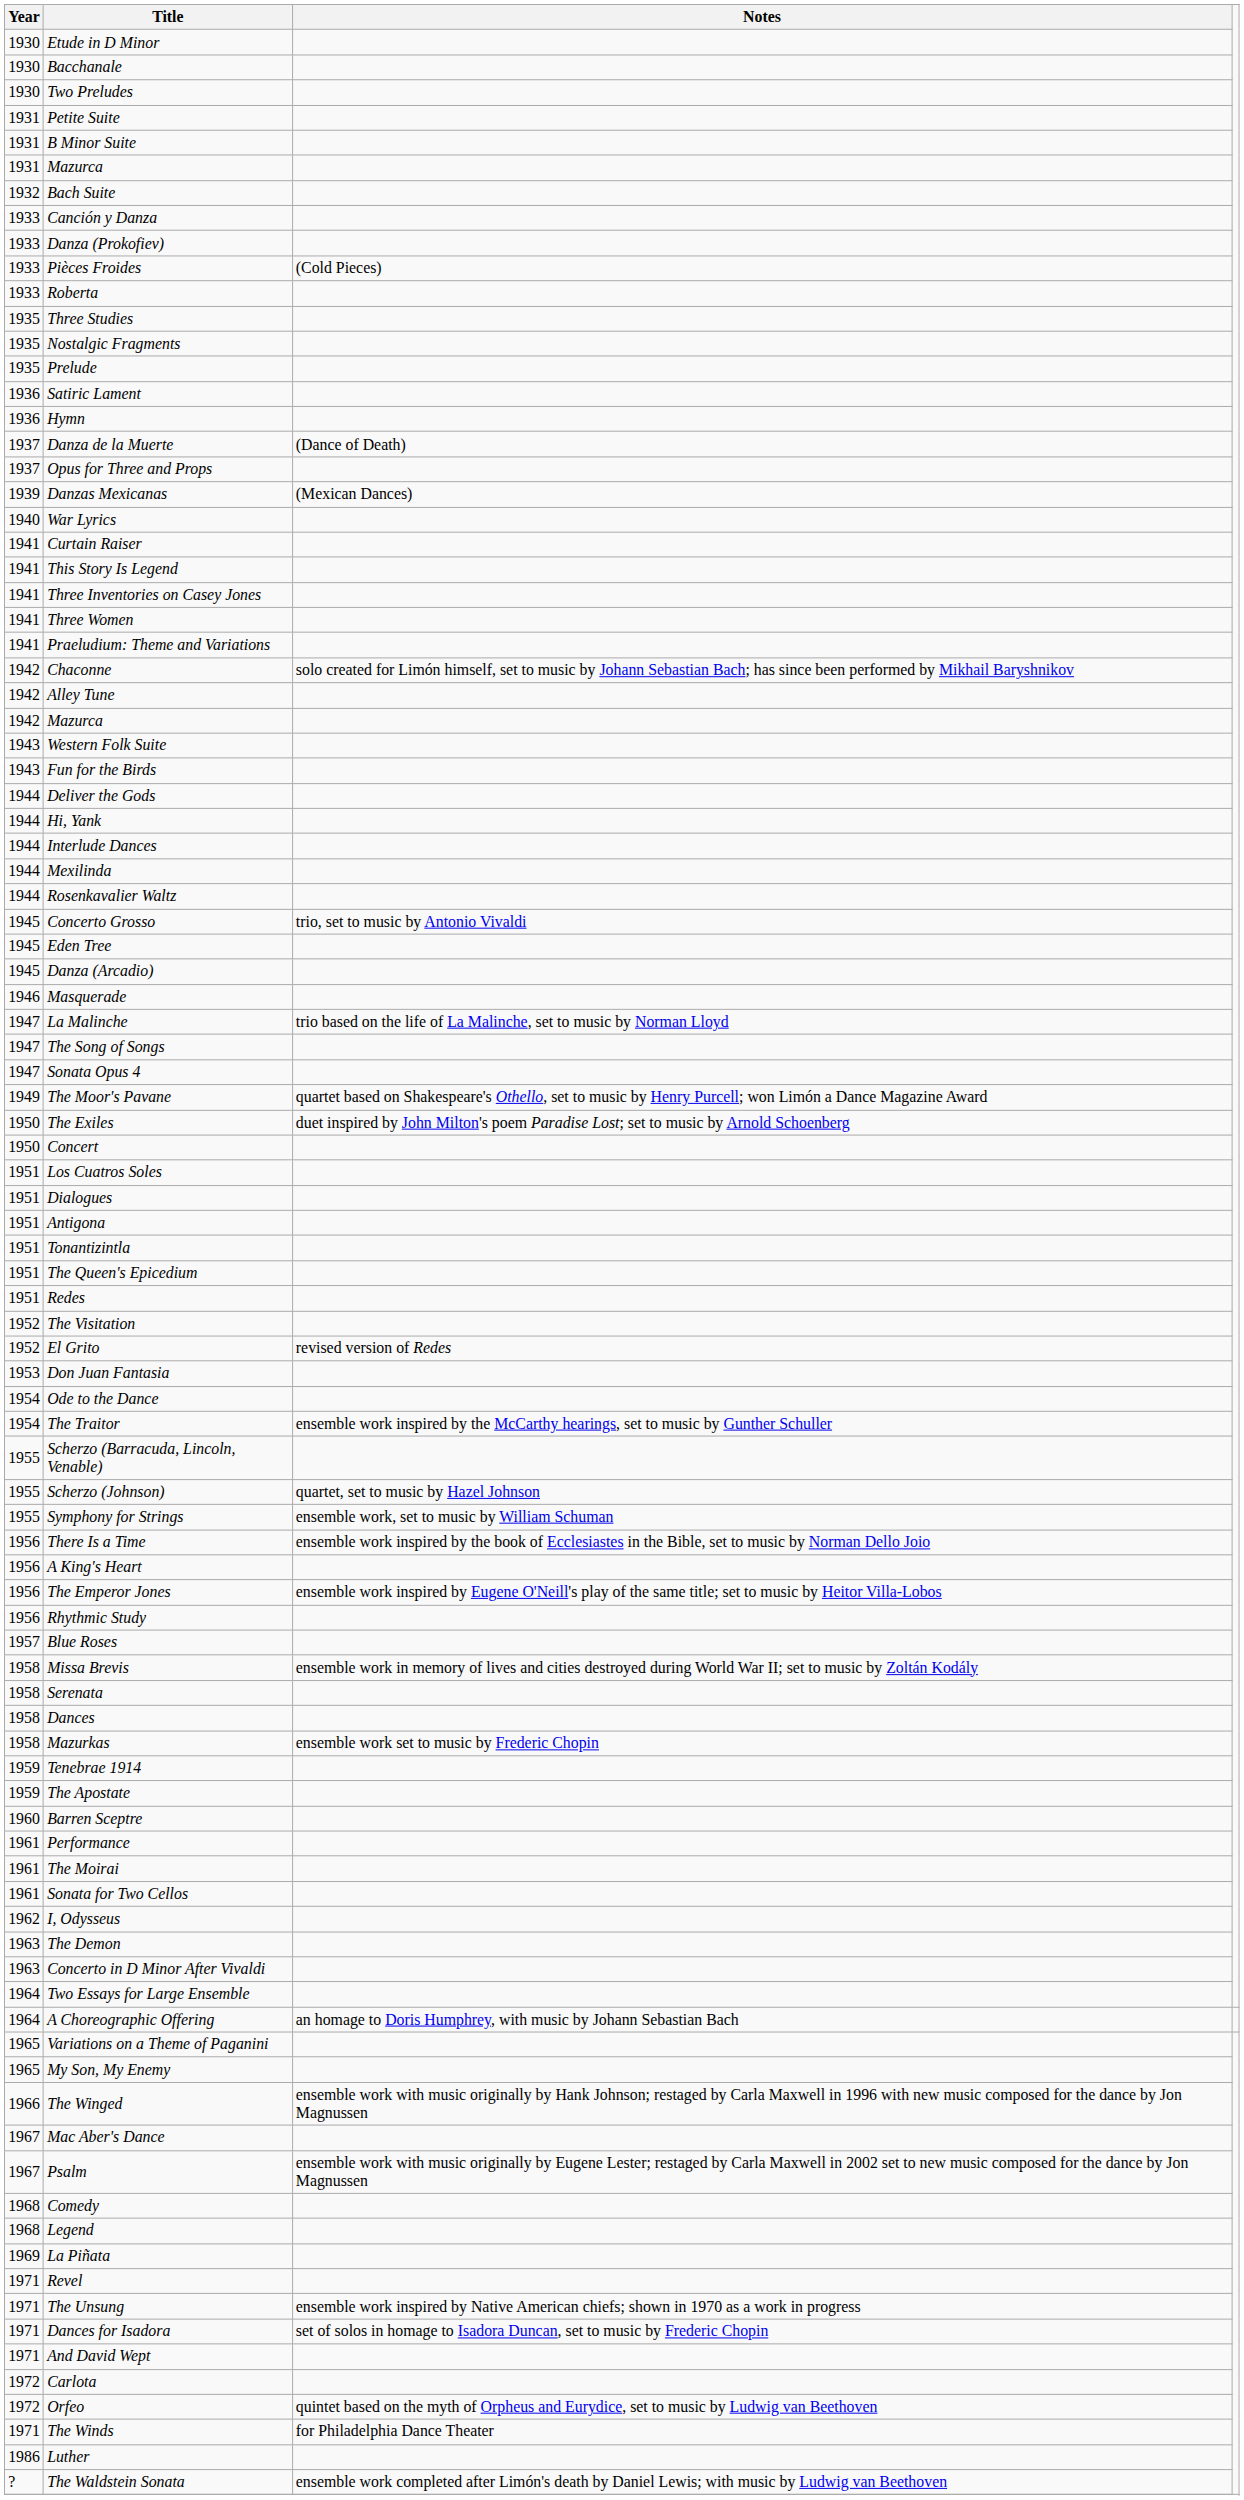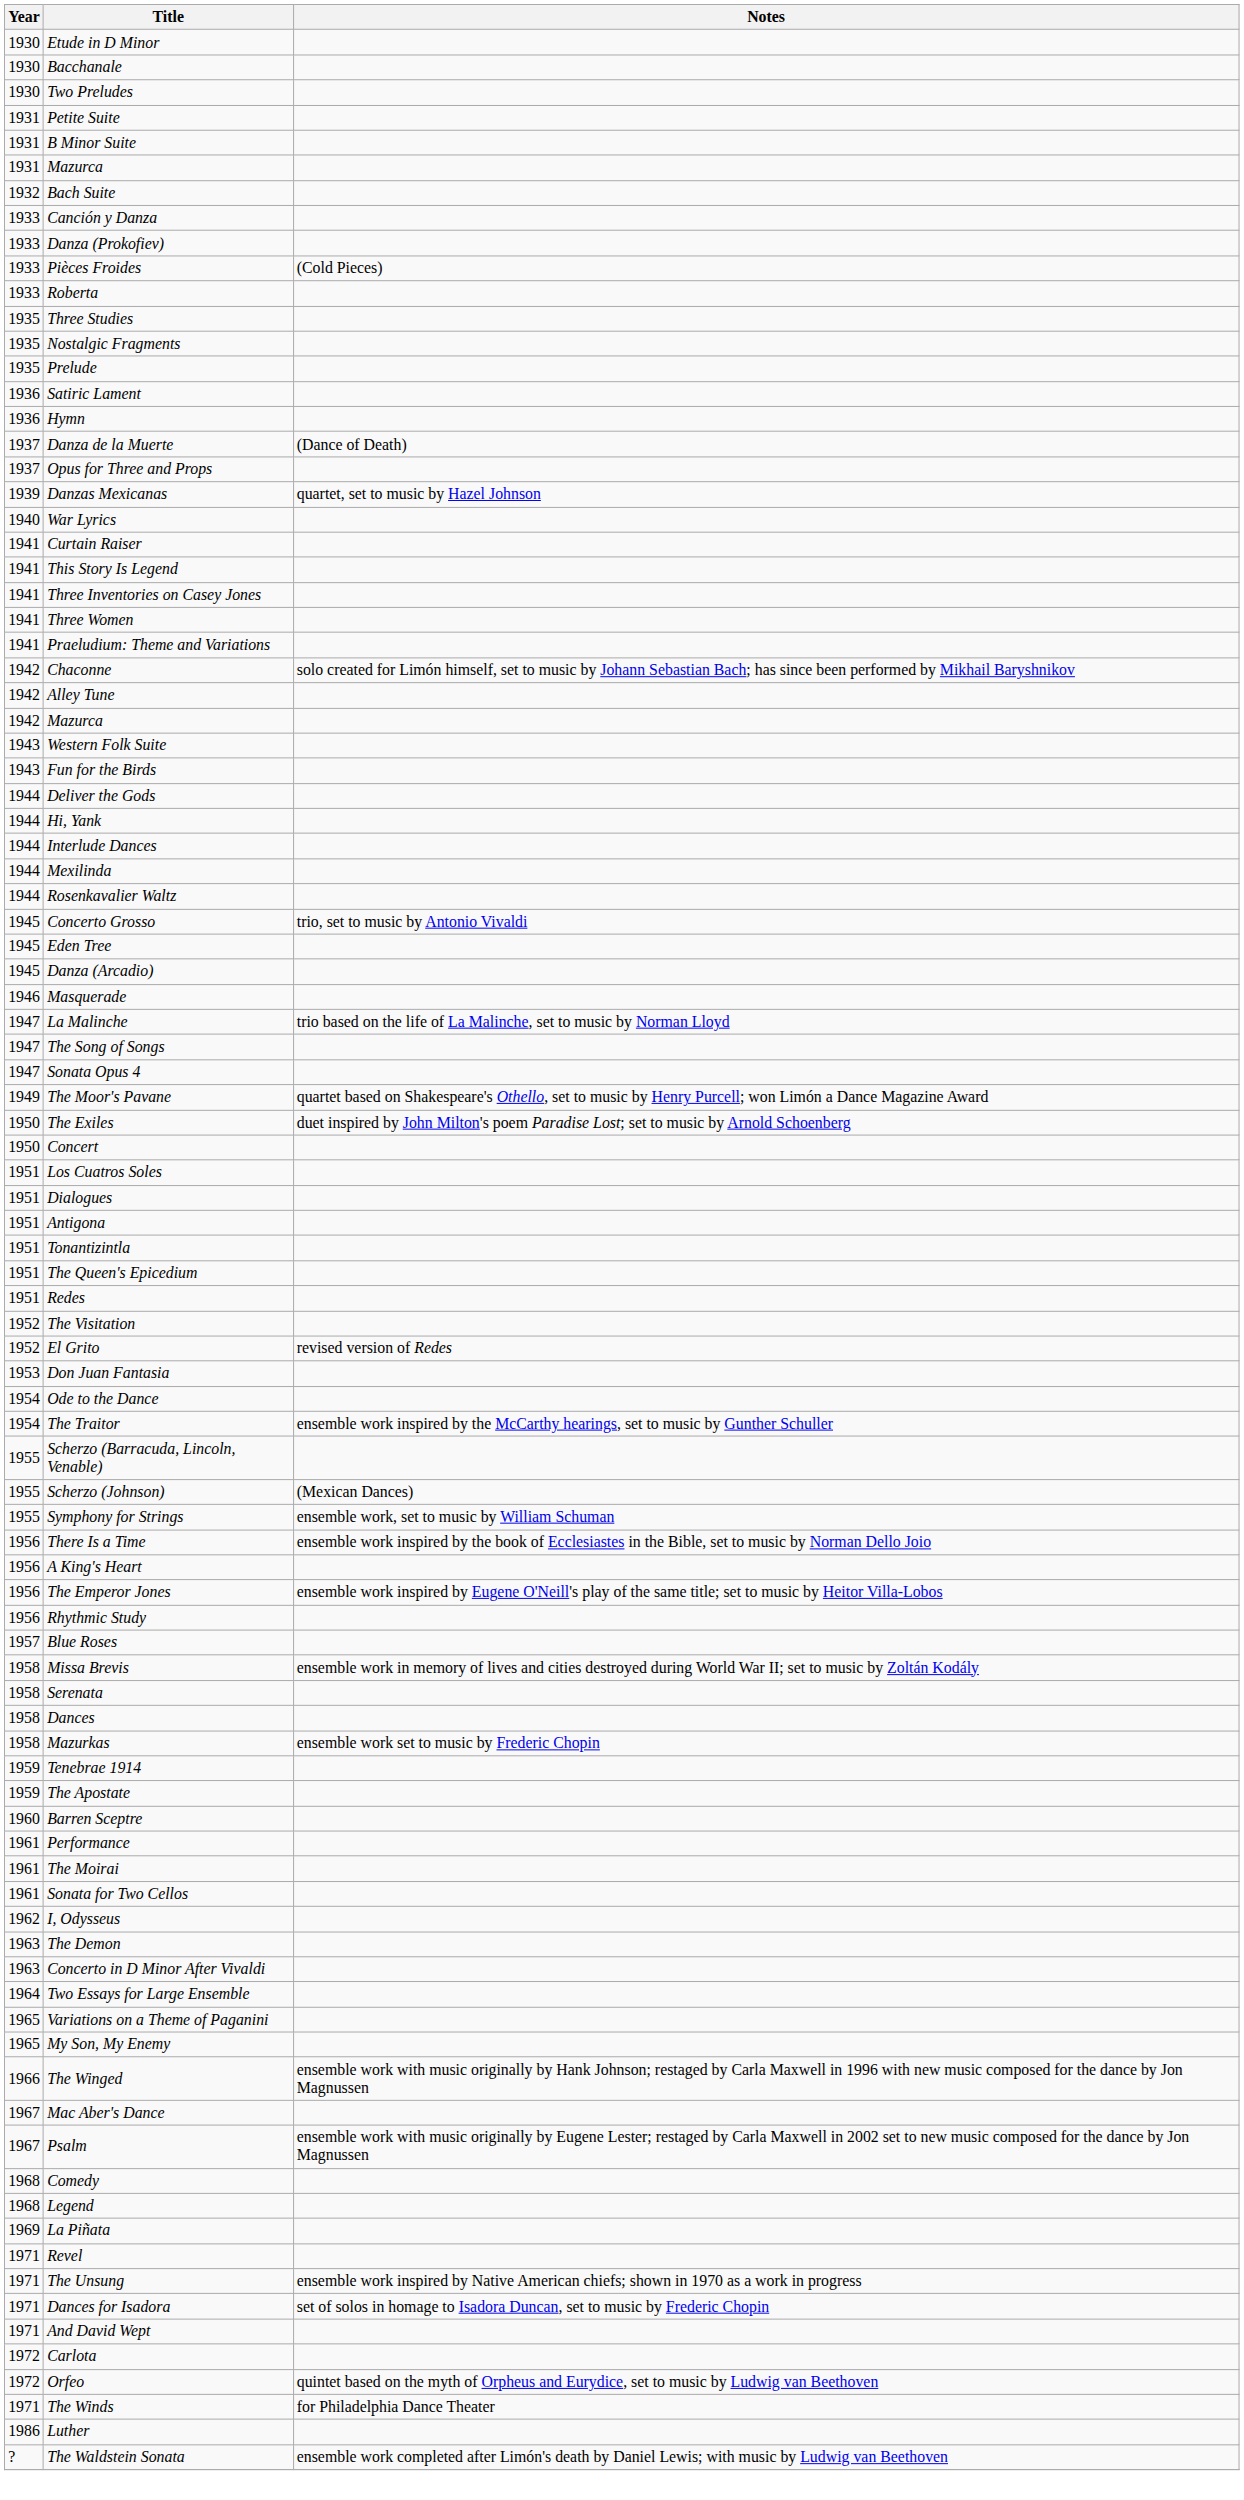 <table class="wikitable sortable">
 <tr>
 <th>Year</th>
 <th>Title</th>
 <th>Notes</th>
 </tr>
 <tr>
 <td>1930</td>
 <td><em>Etude in D Minor</em></td>
 <td></td>
 </tr>
 <tr>
 <td>1930</td>
 <td><em>Bacchanale</em></td>
 <td></td>
 </tr>
 <tr>
 <td>1930</td>
 <td><em>Two Preludes</em></td>
 <td></td>
 </tr>
 <tr>
 <td>1931</td>
 <td><em>Petite Suite</em></td>
 <td></td>
 </tr>
 <tr>
 <td>1931</td>
 <td><em>B Minor Suite</em></td>
 <td></td>
 </tr>
 <tr>
 <td>1931</td>
 <td><em>Mazurca</em></td>
 <td></td>
 </tr>
 <tr>
 <td>1932</td>
 <td><em>Bach Suite</em></td>
 <td></td>
 </tr>
 <tr>
 <td>1933</td>
 <td><em>Canción y Danza</em></td>
 <td></td>
 </tr>
 <tr>
 <td>1933</td>
 <td><em>Danza (Prokofiev)</em></td>
 <td></td>
 </tr>
 <tr>
 <td>1933</td>
 <td><em>Pièces Froides</em></td>
 <td>(Cold Pieces)</td>
 </tr>
 <tr>
 <td>1933</td>
 <td><em>Roberta</em></td>
 <td></td>
 </tr>
 <tr>
 <td>1935</td>
 <td><em>Three Studies</em></td>
 <td></td>
 </tr>
 <tr>
 <td>1935</td>
 <td><em>Nostalgic Fragments</em></td>
 <td></td>
 </tr>
 <tr>
 <td>1935</td>
 <td><em>Prelude</em></td>
 <td></td>
 </tr>
 <tr>
 <td>1936</td>
 <td><em>Satiric Lament</em></td>
 <td></td>
 </tr>
 <tr>
 <td>1936</td>
 <td><em>Hymn</em></td>
 <td></td>
 </tr>
 <tr>
 <td>1937</td>
 <td><em>Danza de la Muerte</em></td>
 <td>(Dance of Death)</td>
 </tr>
 <tr>
 <td>1937</td>
 <td><em>Opus for Three and Props</em></td>
 <td></td>
 </tr>
 <tr>
 <td>1939</td>
 <td><em>Danzas Mexicanas</em></td>
-<td>(Mexican Dances)</td>
+<td>quartet, set to music by <a href='#'>Hazel Johnson</a></td>
 </tr>
 <tr>
 <td>1940</td>
 <td><em>War Lyrics</em></td>
 <td></td>
 </tr>
 <tr>
 <td>1941</td>
 <td><em>Curtain Raiser</em></td>
 <td></td>
 </tr>
 <tr>
 <td>1941</td>
 <td><em>This Story Is Legend</em></td>
 <td></td>
 </tr>
 <tr>
 <td>1941</td>
 <td><em>Three Inventories on Casey Jones</em></td>
 <td></td>
 </tr>
 <tr>
 <td>1941</td>
 <td><em>Three Women</em></td>
 <td></td>
 </tr>
 <tr>
 <td>1941</td>
 <td><em>Praeludium: Theme and Variations</em></td>
 <td></td>
 </tr>
 <tr>
 <td>1942</td>
 <td><em>Chaconne</em></td>
 <td>solo created for Limón himself, set to music by <a href='#'>Johann Sebastian Bach</a>; has since been performed by <a href='#'>Mikhail Baryshnikov</a></td>
 </tr>
 <tr>
 <td>1942</td>
 <td><em>Alley Tune</em></td>
 <td></td>
 </tr>
 <tr>
 <td>1942</td>
 <td><em>Mazurca</em></td>
 <td></td>
 </tr>
 <tr>
 <td>1943</td>
 <td><em>Western Folk Suite</em></td>
 <td></td>
 </tr>
 <tr>
 <td>1943</td>
 <td><em>Fun for the Birds</em></td>
 <td></td>
 </tr>
 <tr>
 <td>1944</td>
 <td><em>Deliver the Gods</em></td>
 <td></td>
 </tr>
 <tr>
 <td>1944</td>
 <td><em>Hi, Yank</em></td>
 <td></td>
 </tr>
 <tr>
 <td>1944</td>
 <td><em>Interlude Dances</em></td>
 <td></td>
 </tr>
 <tr>
 <td>1944</td>
 <td><em>Mexilinda</em></td>
 <td></td>
 </tr>
 <tr>
 <td>1944</td>
 <td><em>Rosenkavalier Waltz</em></td>
 <td></td>
 </tr>
 <tr>
 <td>1945</td>
 <td><em>Concerto Grosso</em></td>
 <td>trio, set to music by <a href='#'>Antonio Vivaldi</a></td>
 </tr>
 <tr>
 <td>1945</td>
 <td><em>Eden Tree</em></td>
 <td></td>
 </tr>
 <tr>
 <td>1945</td>
 <td><em>Danza (Arcadio)</em></td>
 <td></td>
 </tr>
 <tr>
 <td>1946</td>
 <td><em>Masquerade</em></td>
 <td></td>
 </tr>
 <tr>
 <td>1947</td>
 <td><em>La Malinche</em></td>
 <td>trio based on the life of <a href='#'>La Malinche</a>, set to music by <a href='#'>Norman Lloyd</a></td>
 </tr>
 <tr>
 <td>1947</td>
 <td><em>The Song of Songs</em></td>
 <td></td>
 </tr>
 <tr>
 <td>1947</td>
 <td><em>Sonata Opus 4</em></td>
 <td></td>
 </tr>
 <tr>
 <td>1949</td>
 <td><em>The Moor's Pavane</em></td>
 <td>quartet based on Shakespeare's <em><a href='#'>Othello</a></em>, set to music by <a href='#'>Henry Purcell</a>; won Limón a Dance Magazine Award</td>
 </tr>
 <tr>
 <td>1950</td>
 <td><em>The Exiles</em></td>
 <td>duet inspired by <a href='#'>John Milton</a>'s poem <em>Paradise Lost</em>; set to music by <a href='#'>Arnold Schoenberg</a></td>
 </tr>
 <tr>
 <td>1950</td>
 <td><em>Concert</em></td>
 <td></td>
 </tr>
 <tr>
 <td>1951</td>
 <td><em>Los Cuatros Soles</em></td>
 <td></td>
 </tr>
 <tr>
 <td>1951</td>
 <td><em>Dialogues</em></td>
 <td></td>
 </tr>
 <tr>
 <td>1951</td>
 <td><em>Antigona</em></td>
 <td></td>
 </tr>
 <tr>
 <td>1951</td>
 <td><em>Tonantizintla</em></td>
 <td></td>
 </tr>
 <tr>
 <td>1951</td>
 <td><em>The Queen's Epicedium</em></td>
 <td></td>
 </tr>
 <tr>
 <td>1951</td>
 <td><em>Redes</em></td>
 <td></td>
 </tr>
 <tr>
 <td>1952</td>
 <td><em>The Visitation</em></td>
 <td></td>
 </tr>
 <tr>
 <td>1952</td>
 <td><em>El Grito</em></td>
 <td>revised version of <em>Redes</em></td>
 </tr>
 <tr>
 <td>1953</td>
 <td><em>Don Juan Fantasia</em></td>
 <td></td>
 </tr>
 <tr>
 <td>1954</td>
 <td><em>Ode to the Dance</em></td>
 <td></td>
 </tr>
 <tr>
 <td>1954</td>
 <td><em>The Traitor</em></td>
 <td>ensemble work inspired by the <a href='#'>McCarthy hearings</a>, set to music by <a href='#'>Gunther Schuller</a></td>
 </tr>
 <tr>
 <td>1955</td>
 <td><em>Scherzo (Barracuda, Lincoln, Venable)</em></td>
 <td></td>
 </tr>
 <tr>
 <td>1955</td>
 <td><em>Scherzo (Johnson)</em></td>
-<td>quartet, set to music by <a href='#'>Hazel Johnson</a></td>
+<td>(Mexican Dances)</td>
 </tr>
 <tr>
 <td>1955</td>
 <td><em>Symphony for Strings</em></td>
 <td>ensemble work, set to music by <a href='#'>William Schuman</a></td>
 </tr>
 <tr>
 <td>1956</td>
 <td><em>There Is a Time</em></td>
 <td>ensemble work inspired by the book of <a href='#'>Ecclesiastes</a> in the Bible, set to music by <a href='#'>Norman Dello Joio</a></td>
 </tr>
 <tr>
 <td>1956</td>
 <td><em>A King's Heart</em></td>
 <td></td>
 </tr>
 <tr>
 <td>1956</td>
 <td><em>The Emperor Jones</em></td>
 <td>ensemble work inspired by <a href='#'>Eugene O'Neill</a>'s play of the same title; set to music by <a href='#'>Heitor Villa-Lobos</a></td>
 </tr>
 <tr>
 <td>1956</td>
 <td><em>Rhythmic Study</em></td>
 <td></td>
 </tr>
 <tr>
 <td>1957</td>
 <td><em>Blue Roses</em></td>
 <td></td>
 </tr>
 <tr>
 <td>1958</td>
 <td><em>Missa Brevis</em></td>
 <td>ensemble work in memory of lives and cities destroyed during World War II; set to music by <a href='#'>Zoltán Kodály</a></td>
 </tr>
 <tr>
 <td>1958</td>
 <td><em>Serenata</em></td>
 <td></td>
 </tr>
 <tr>
 <td>1958</td>
 <td><em>Dances</em></td>
 <td></td>
 </tr>
 <tr>
 <td>1958</td>
 <td><em>Mazurkas</em></td>
 <td>ensemble work set to music by <a href='#'>Frederic Chopin</a></td>
 </tr>
 <tr>
 <td>1959</td>
 <td><em>Tenebrae 1914</em></td>
 <td></td>
 </tr>
 <tr>
 <td>1959</td>
 <td><em>The Apostate</em></td>
 <td></td>
 </tr>
 <tr>
 <td>1960</td>
 <td><em>Barren Sceptre</em></td>
 <td></td>
 </tr>
 <tr>
 <td>1961</td>
 <td><em>Performance</em></td>
 <td></td>
 </tr>
 <tr>
 <td>1961</td>
 <td><em>The Moirai</em></td>
 <td></td>
 </tr>
 <tr>
 <td>1961</td>
 <td><em>Sonata for Two Cellos</em></td>
 <td></td>
 </tr>
 <tr>
 <td>1962</td>
 <td><em>I, Odysseus</em></td>
 <td></td>
 </tr>
 <tr>
 <td>1963</td>
 <td><em>The Demon</em></td>
 <td></td>
 </tr>
 <tr>
 <td>1963</td>
 <td><em>Concerto in D Minor After Vivaldi</em></td>
 <td></td>
 </tr>
 <tr>
 <td>1964</td>
 <td><em>Two Essays for Large Ensemble</em></td>
 <td></td>
 </tr>
 <tr>
-<td>1964</td>
-<td><em>A Choreographic Offering</em></td>
-<td>an homage to <a href='#'>Doris Humphrey</a>, with music by Johann Sebastian Bach</td>
-<td></td>
-</tr>
-<tr>
 <td>1965</td>
 <td><em>Variations on a Theme of Paganini</em></td>
 <td></td>
 </tr>
 <tr>
 <td>1965</td>
 <td><em>My Son, My Enemy</em></td>
 <td></td>
 </tr>
 <tr>
 <td>1966</td>
 <td><em>The Winged</em></td>
 <td>ensemble work with music originally by Hank Johnson; restaged by Carla Maxwell in 1996 with new music composed for the dance by Jon Magnussen</td>
 </tr>
 <tr>
 <td>1967</td>
 <td><em>Mac Aber's Dance</em></td>
 <td></td>
 </tr>
 <tr>
 <td>1967</td>
 <td><em>Psalm</em></td>
 <td>ensemble work with music originally by Eugene Lester; restaged by Carla Maxwell in 2002 set to new music composed for the dance by Jon Magnussen</td>
 </tr>
 <tr>
 <td>1968</td>
 <td><em>Comedy</em></td>
 <td></td>
 </tr>
 <tr>
 <td>1968</td>
 <td><em>Legend</em></td>
 <td></td>
 </tr>
 <tr>
 <td>1969</td>
 <td><em>La Piñata</em></td>
 <td></td>
 </tr>
 <tr>
 <td>1971</td>
 <td><em>Revel</em></td>
 <td></td>
 </tr>
 <tr>
 <td>1971</td>
 <td><em>The Unsung</em></td>
 <td>ensemble work inspired by Native American chiefs; shown in 1970 as a work in progress</td>
 </tr>
 <tr>
 <td>1971</td>
 <td><em>Dances for Isadora</em></td>
 <td>set of solos in homage to <a href='#'>Isadora Duncan</a>, set to music by <a href='#'>Frederic Chopin</a></td>
 </tr>
 <tr>
 <td>1971</td>
 <td><em>And David Wept</em></td>
 <td></td>
 </tr>
 <tr>
 <td>1972</td>
 <td><em>Carlota</em></td>
 <td></td>
 </tr>
 <tr>
 <td>1972</td>
 <td><em>Orfeo</em></td>
 <td>quintet based on the myth of <a href='#'>Orpheus and Eurydice</a>, set to music by <a href='#'>Ludwig van Beethoven</a></td>
 </tr>
 <tr>
 <td>1971</td>
 <td><em>The Winds</em></td>
 <td>for Philadelphia Dance Theater</td>
 </tr>
 <tr>
 <td>1986</td>
 <td><em>Luther</em></td>
 <td></td>
 </tr>
 <tr>
 <td>?</td>
 <td><em>The Waldstein Sonata</em></td>
 <td>ensemble work completed after Limón's death by Daniel Lewis; with music by <a href='#'>Ludwig van Beethoven</a></td>
 </tr>
 <tr>
 </tr>
 </table>
